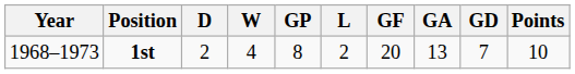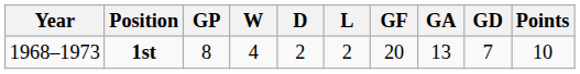 <table class="wikitable" style="text-align: center;">
 <tr>
 <th>Year</th>
 <th>Position</th>
+<th width="30">GP</th>
+<th width="30">W</th>
 <th width="30">D</th>
-<th width="30">W</th>
-<th width="30">GP</th>
 <th width="30">L</th>
 <th width="30">GF</th>
 <th width="30">GA</th>
 <th width="30">GD</th>
 <th>Points</th>
 </tr>
 <tr>
 <td>1968–1973</td>
 <td><strong>1st</strong></td>
+<td>8</td>
+<td>4</td>
 <td>2</td>
-<td>4</td>
-<td>8</td>
 <td>2</td>
 <td>20</td>
 <td>13</td>
 <td>7</td>
 <td>10</td>
 </tr>
 </table>
